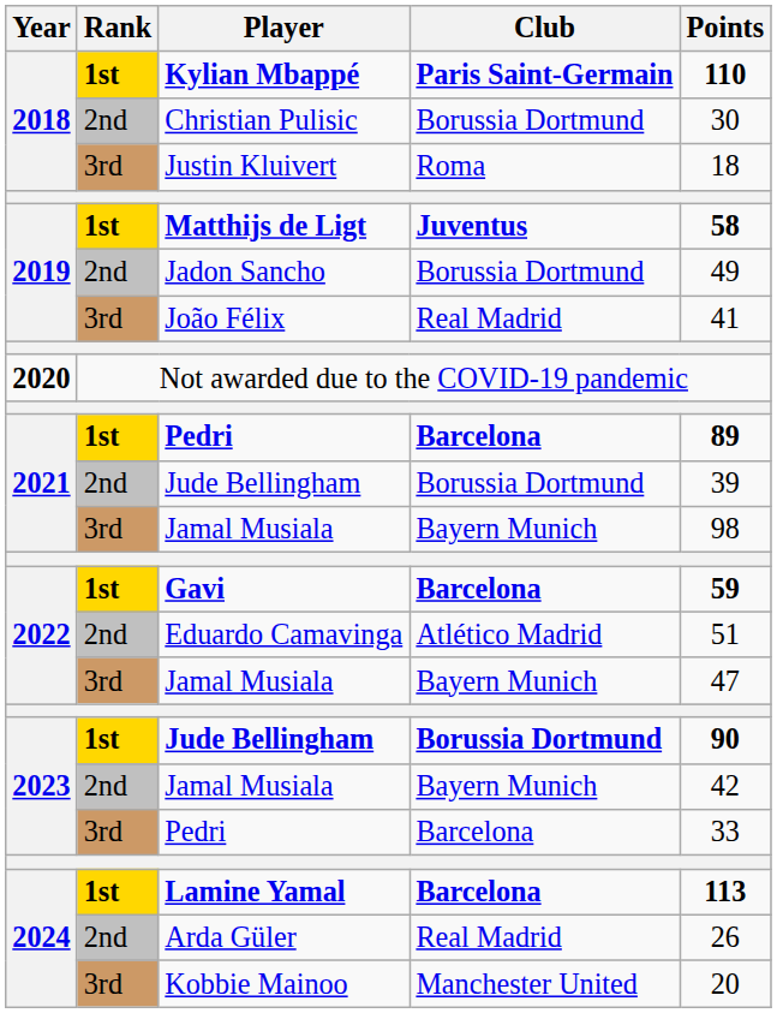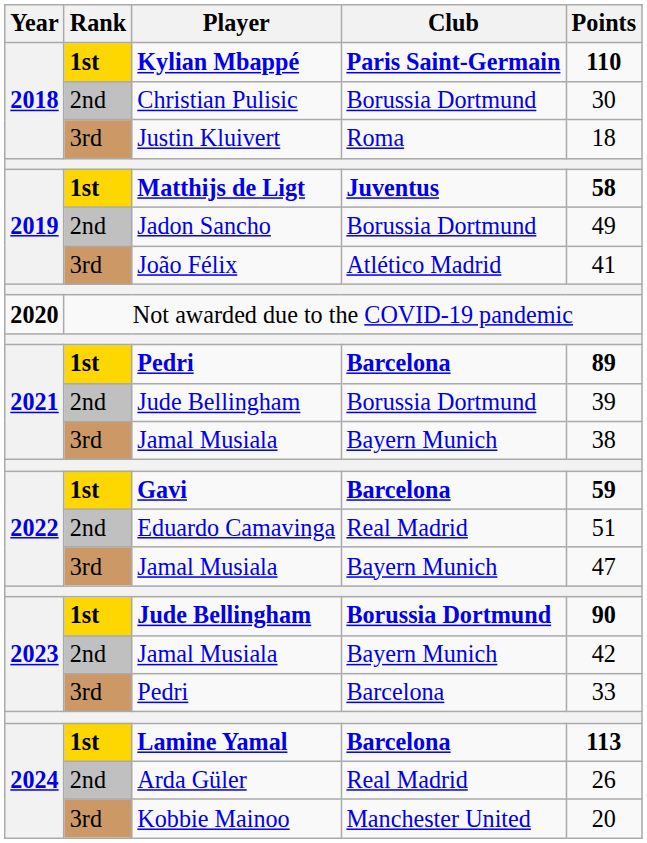 <table class="wikitable">
 <tr>
 <th>Year</th>
 <th>Rank</th>
 <th>Player</th>
 <th>Club</th>
 <th>Points</th>
 </tr>
 <tr>
 <th rowspan="3"><a href='#'>2018</a></th>
 <td scope=col style="background-color: gold"><strong>1st</strong></td>
 <td> <strong><a href='#'>Kylian Mbappé</a></strong></td>
 <td> <strong><a href='#'>Paris Saint-Germain</a></strong></td>
 <td align=center><strong>110</strong></td>
 </tr>
 <tr>
 <td scope=col style="background-color: silver">2nd</td>
 <td> <a href='#'>Christian Pulisic</a></td>
 <td> <a href='#'>Borussia Dortmund</a></td>
 <td align=center>30</td>
 </tr>
 <tr>
 <td scope=col style="background-color: #cc9966">3rd</td>
 <td> <a href='#'>Justin Kluivert</a></td>
 <td> <a href='#'>Roma</a></td>
 <td align=center>18</td>
 </tr>
 <tr>
 <th colspan="5"></th>
 </tr>
 <tr>
 <th rowspan="3"><a href='#'>2019</a></th>
 <td scope=col style="background-color: gold"><strong>1st</strong></td>
 <td> <strong><a href='#'>Matthijs de Ligt</a></strong></td>
 <td><strong> <a href='#'>Juventus</a></strong></td>
 <td align=center><strong>58</strong></td>
 </tr>
 <tr>
 <td scope=col style="background-color: silver">2nd</td>
 <td> <a href='#'>Jadon Sancho</a></td>
 <td> <a href='#'>Borussia Dortmund</a></td>
 <td align=center>49</td>
 </tr>
 <tr>
 <td scope=col style="background-color: #cc9966">3rd</td>
 <td> <a href='#'>João Félix</a></td>
-<td> <a href='#'>Real Madrid</a></td>
+<td> <a href='#'>Atlético Madrid</a></td>
 <td align=center>41</td>
 </tr>
 <tr>
 <th colspan="5"></th>
 </tr>
 <tr>
 <td><strong>2020</strong></td>
 <td align="center" colspan="4">Not awarded due to the <a href='#'>COVID-19 pandemic</a></td>
 </tr>
 <tr>
 <th colspan="5"></th>
 </tr>
 <tr>
 <th rowspan="3"><a href='#'>2021</a></th>
 <td scope=col style="background-color: gold"><strong>1st</strong></td>
 <td> <strong><a href='#'>Pedri</a></strong></td>
 <td> <strong><a href='#'>Barcelona</a></strong></td>
 <td align=center><strong>89</strong></td>
 </tr>
 <tr>
 <td scope=col style="background-color: silver">2nd</td>
 <td> <a href='#'>Jude Bellingham</a></td>
 <td> <a href='#'>Borussia Dortmund</a></td>
 <td align=center>39</td>
 </tr>
 <tr>
 <td scope=col style="background-color: #cc9966">3rd</td>
 <td> <a href='#'>Jamal Musiala</a></td>
 <td> <a href='#'>Bayern Munich</a></td>
-<td align=center>98</td>
+<td align=center>38</td>
 </tr>
 <tr>
 <th colspan="5"></th>
 </tr>
 <tr>
 <th rowspan="3"><a href='#'>2022</a></th>
 <td scope=col style="background-color: gold"><strong>1st</strong></td>
 <td> <strong><a href='#'>Gavi</a></strong></td>
 <td> <strong><a href='#'>Barcelona</a></strong></td>
 <td align=center><strong>59</strong></td>
 </tr>
 <tr>
 <td scope=col style="background-color: silver">2nd</td>
 <td> <a href='#'>Eduardo Camavinga</a></td>
-<td> <a href='#'>Atlético Madrid</a></td>
+<td> <a href='#'>Real Madrid</a></td>
 <td align=center>51</td>
 </tr>
 <tr>
 <td scope=col style="background-color: #cc9966">3rd</td>
 <td> <a href='#'>Jamal Musiala</a></td>
 <td> <a href='#'>Bayern Munich</a></td>
 <td align=center>47</td>
 </tr>
 <tr>
 <th colspan="5"></th>
 </tr>
 <tr>
 <th rowspan="3"><a href='#'>2023</a></th>
 <td scope=col style="background-color: gold"><strong>1st</strong></td>
 <td> <strong><a href='#'>Jude Bellingham</a></strong></td>
 <td> <strong><a href='#'>Borussia Dortmund</a></strong></td>
 <td align=center><strong>90</strong></td>
 </tr>
 <tr>
 <td scope=col style="background-color: silver">2nd</td>
 <td> <a href='#'>Jamal Musiala</a></td>
 <td> <a href='#'>Bayern Munich</a></td>
 <td align=center>42</td>
 </tr>
 <tr>
 <td scope=col style="background-color: #cc9966">3rd</td>
 <td> <a href='#'>Pedri</a></td>
 <td> <a href='#'>Barcelona</a></td>
 <td align=center>33</td>
 </tr>
 <tr>
 <th colspan="5"></th>
 </tr>
 <tr>
 <th rowspan="3"><a href='#'>2024</a></th>
 <td scope=col style="background-color: gold"><strong>1st</strong></td>
 <td> <strong><a href='#'>Lamine Yamal</a></strong></td>
 <td> <strong><a href='#'>Barcelona</a></strong></td>
 <td align=center><strong>113</strong></td>
 </tr>
 <tr>
 <td scope=col style="background-color: silver">2nd</td>
 <td> <a href='#'>Arda Güler</a></td>
 <td> <a href='#'>Real Madrid</a></td>
 <td align=center>26</td>
 </tr>
 <tr>
 <td scope=col style="background-color: #cc9966">3rd</td>
 <td> <a href='#'>Kobbie Mainoo</a></td>
 <td> <a href='#'>Manchester United</a></td>
 <td align=center>20</td>
 </tr>
 </table>
